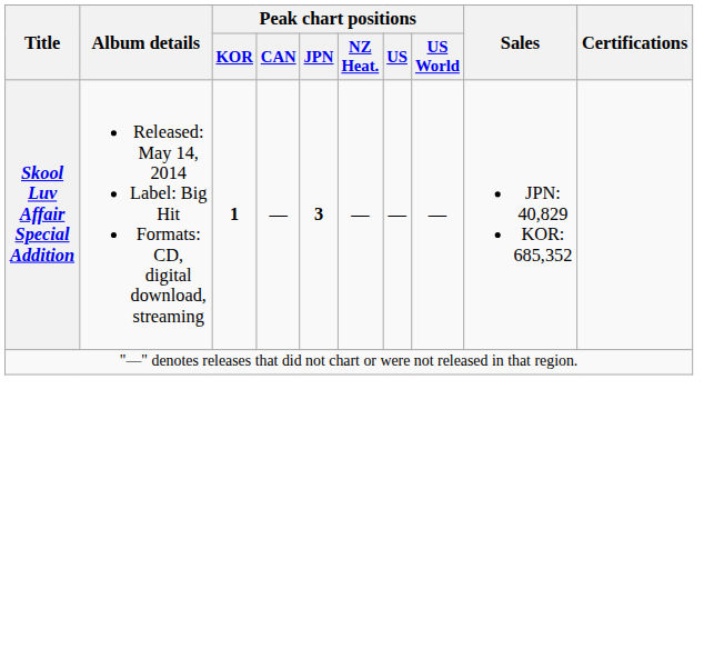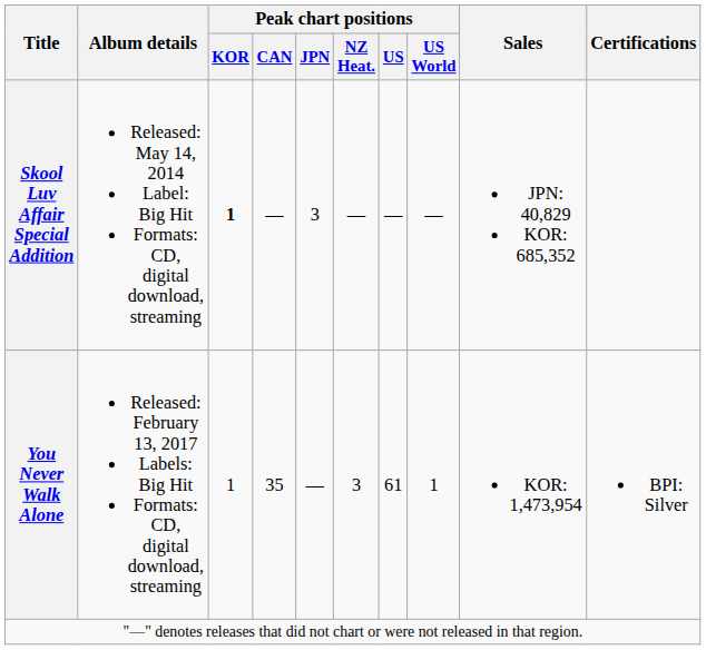 <table class="wikitable plainrowheaders" style="text-align:center;">
 <tr>
 <th rowspan="2" style="width:14em;">Title</th>
 <th rowspan="2" style="width:24em;">Album details</th>
 <th colspan="6">Peak chart positions</th>
 <th rowspan="2" style="width:12em;">Sales</th>
 <th rowspan="2" style="width:14em;">Certifications<br></th>
 </tr>
 <tr>
 <th scope="col" style="width:2.5em;font-size:90%;"><a href='#'>KOR</a><br></th>
 <th scope="col" style="width:2.5em;font-size:90%;"><a href='#'>CAN</a><br></th>
 <th scope="col" style="width:2.5em;font-size:90%;"><a href='#'>JPN</a><br></th>
 <th scope="col" style="width:2.5em;font-size:90%;"><a href='#'>NZ<br>Heat.</a><br></th>
 <th scope="col" style="width:2.5em;font-size:90%;"><a href='#'>US</a><br></th>
 <th scope="col" style="width:2.5em;font-size:90%;"><a href='#'>US<br>World</a><br></th>
 </tr>
 <tr>
 <th scope="row"><em><a href='#'>Skool Luv Affair Special Addition</a></em><br><span></span></th>
 <td><br><ul><li>Released: May 14, 2014</li><li>Label: Big Hit</li><li>Formats: CD, digital download, streaming</li></ul></td>
 <td><strong>1</strong></td>
 <td>—</td>
-<td><strong>3</strong></td>
+<td>3</td>
 <td>—</td>
 <td>—</td>
 <td>—</td>
 <td><br><ul><li>JPN: 40,829</li><li>KOR: 685,352</li></ul></td>
 <td></td>
 </tr>
 <tr>
+<th scope="row"><em><a href='#'>You Never Walk Alone</a></em><br><span></span></th>
+<td><br><ul><li>Released: February 13, 2017</li><li>Labels: Big Hit</li><li>Formats: CD, digital download, streaming</li></ul></td>
+<td>1</td>
+<td>35</td>
+<td>—</td>
+<td>3</td>
+<td>61</td>
+<td>1</td>
+<td><br><ul><li>KOR: 1,473,954</li></ul></td>
+<td><br><ul><li>BPI: Silver</li></ul></td>
+</tr>
+<tr>
 <td colspan="10" align="center" style="font-size:85%">"—" denotes releases that did not chart or were not released in that region.</td>
 </tr>
 </table>
